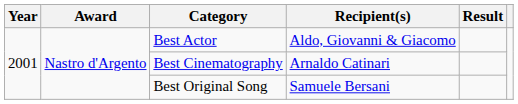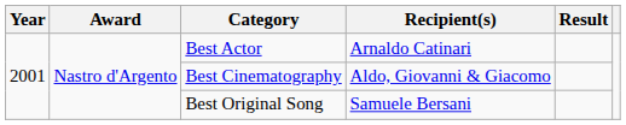 <table class="wikitable plainrowheaders sortable">
 <tr>
 <th>Year</th>
 <th scope="col">Award</th>
 <th scope="col">Category</th>
 <th scope="col">Recipient(s)</th>
 <th scope="col" class="unsortable">Result</th>
 <th scope="col" class="unsortable"></th>
 </tr>
 <tr>
 <td rowspan="3" style="text-align:center;">2001</td>
 <td rowspan="3"><a href='#'>Nastro d'Argento</a></td>
 <td><a href='#'>Best Actor</a></td>
-<td><a href='#'>Aldo, Giovanni & Giacomo</a></td>
+<td><a href='#'>Arnaldo Catinari</a></td>
 <td></td>
 <td rowspan="3" style="text-align:center;"></td>
 </tr>
 <tr>
 <td><a href='#'>Best Cinematography</a></td>
-<td><a href='#'>Arnaldo Catinari</a></td>
+<td><a href='#'>Aldo, Giovanni & Giacomo</a></td>
 <td></td>
 </tr>
 <tr>
 <td>Best Original Song</td>
 <td><a href='#'>Samuele Bersani</a></td>
 <td></td>
 </tr>
 </table>
